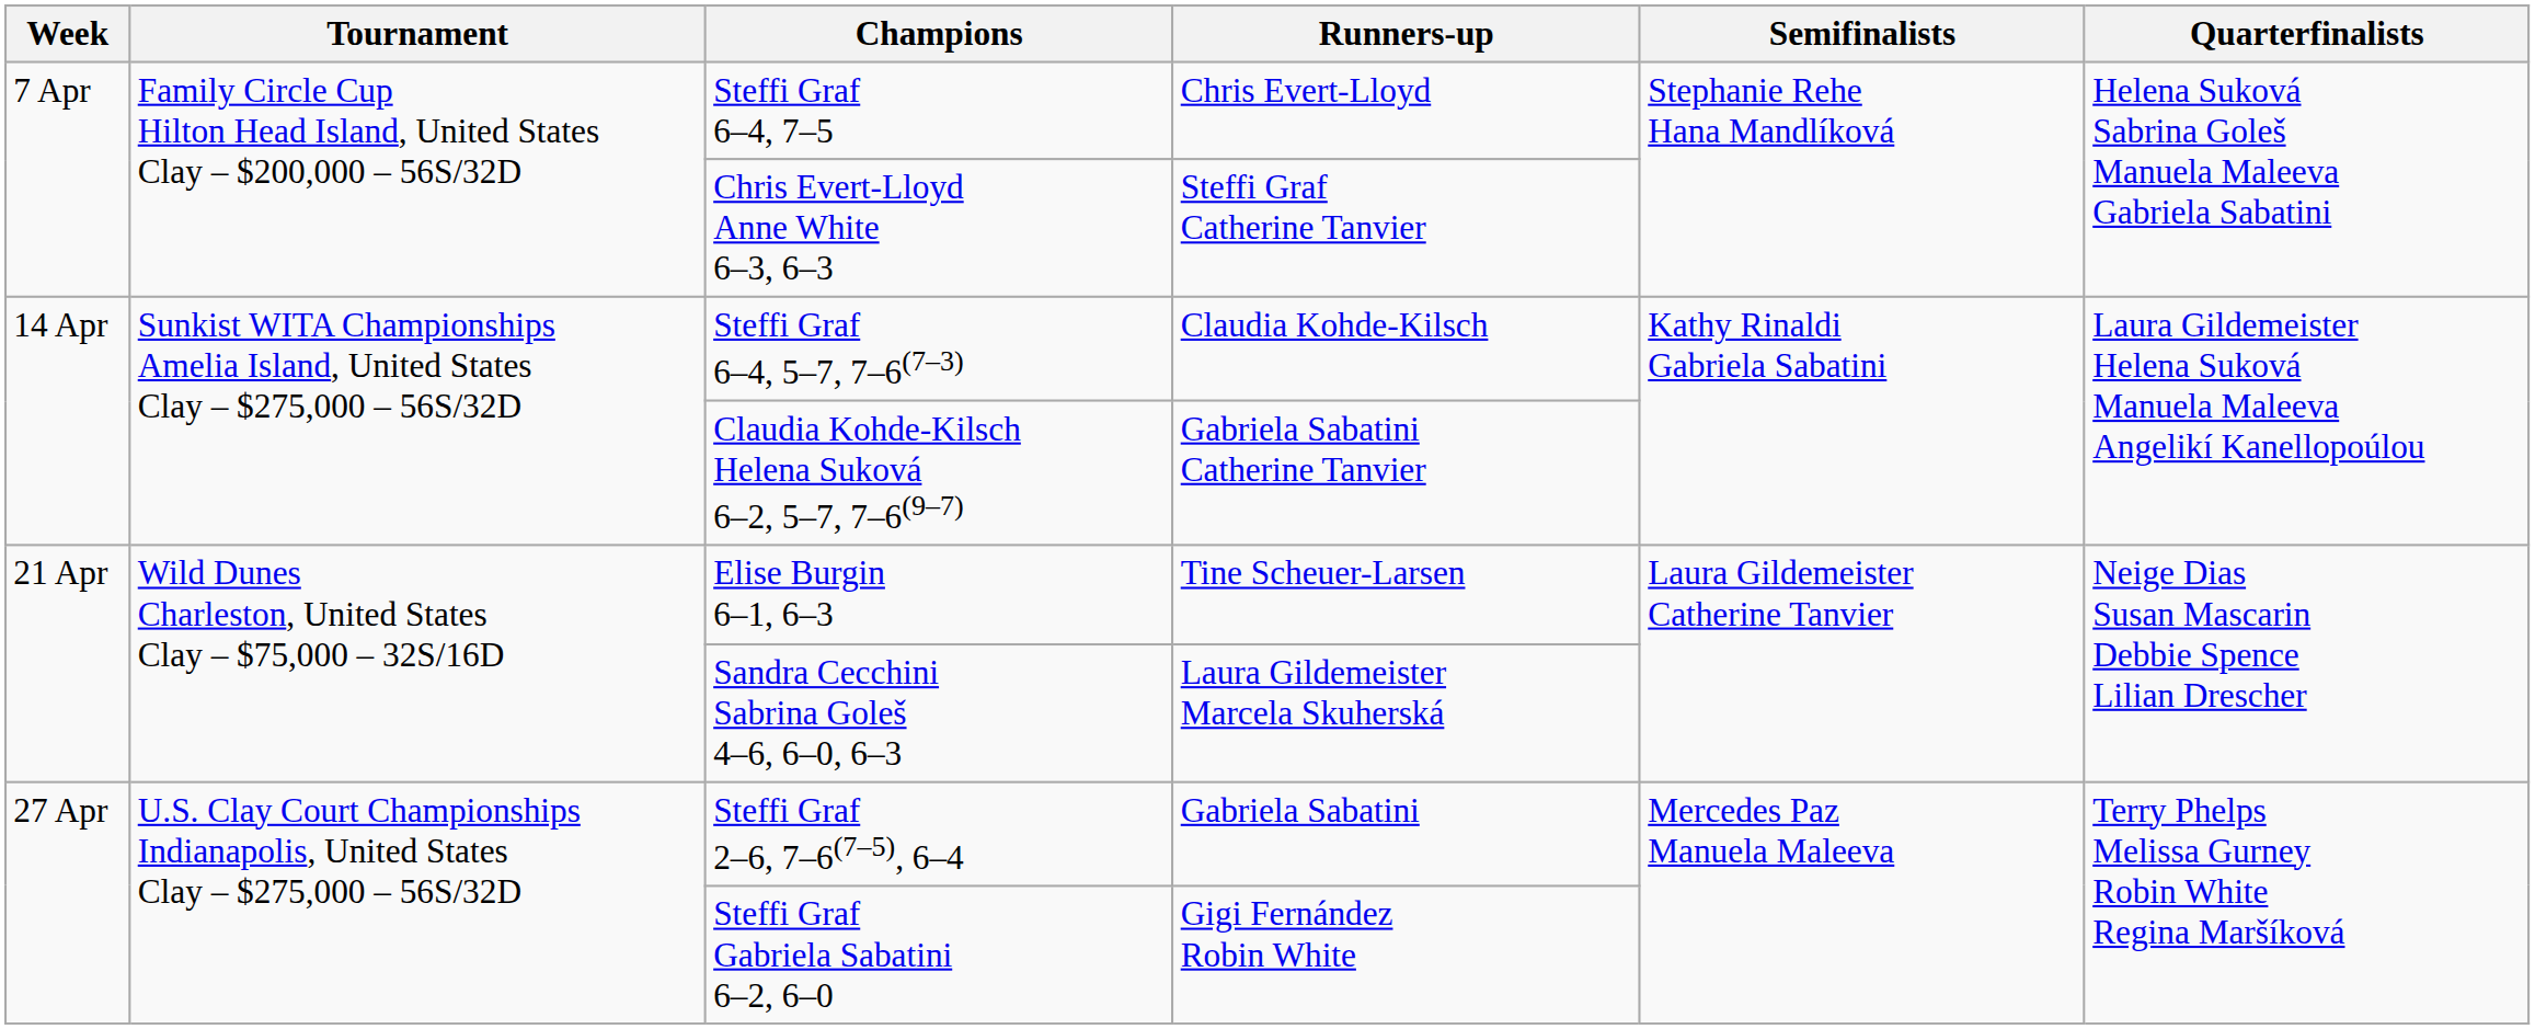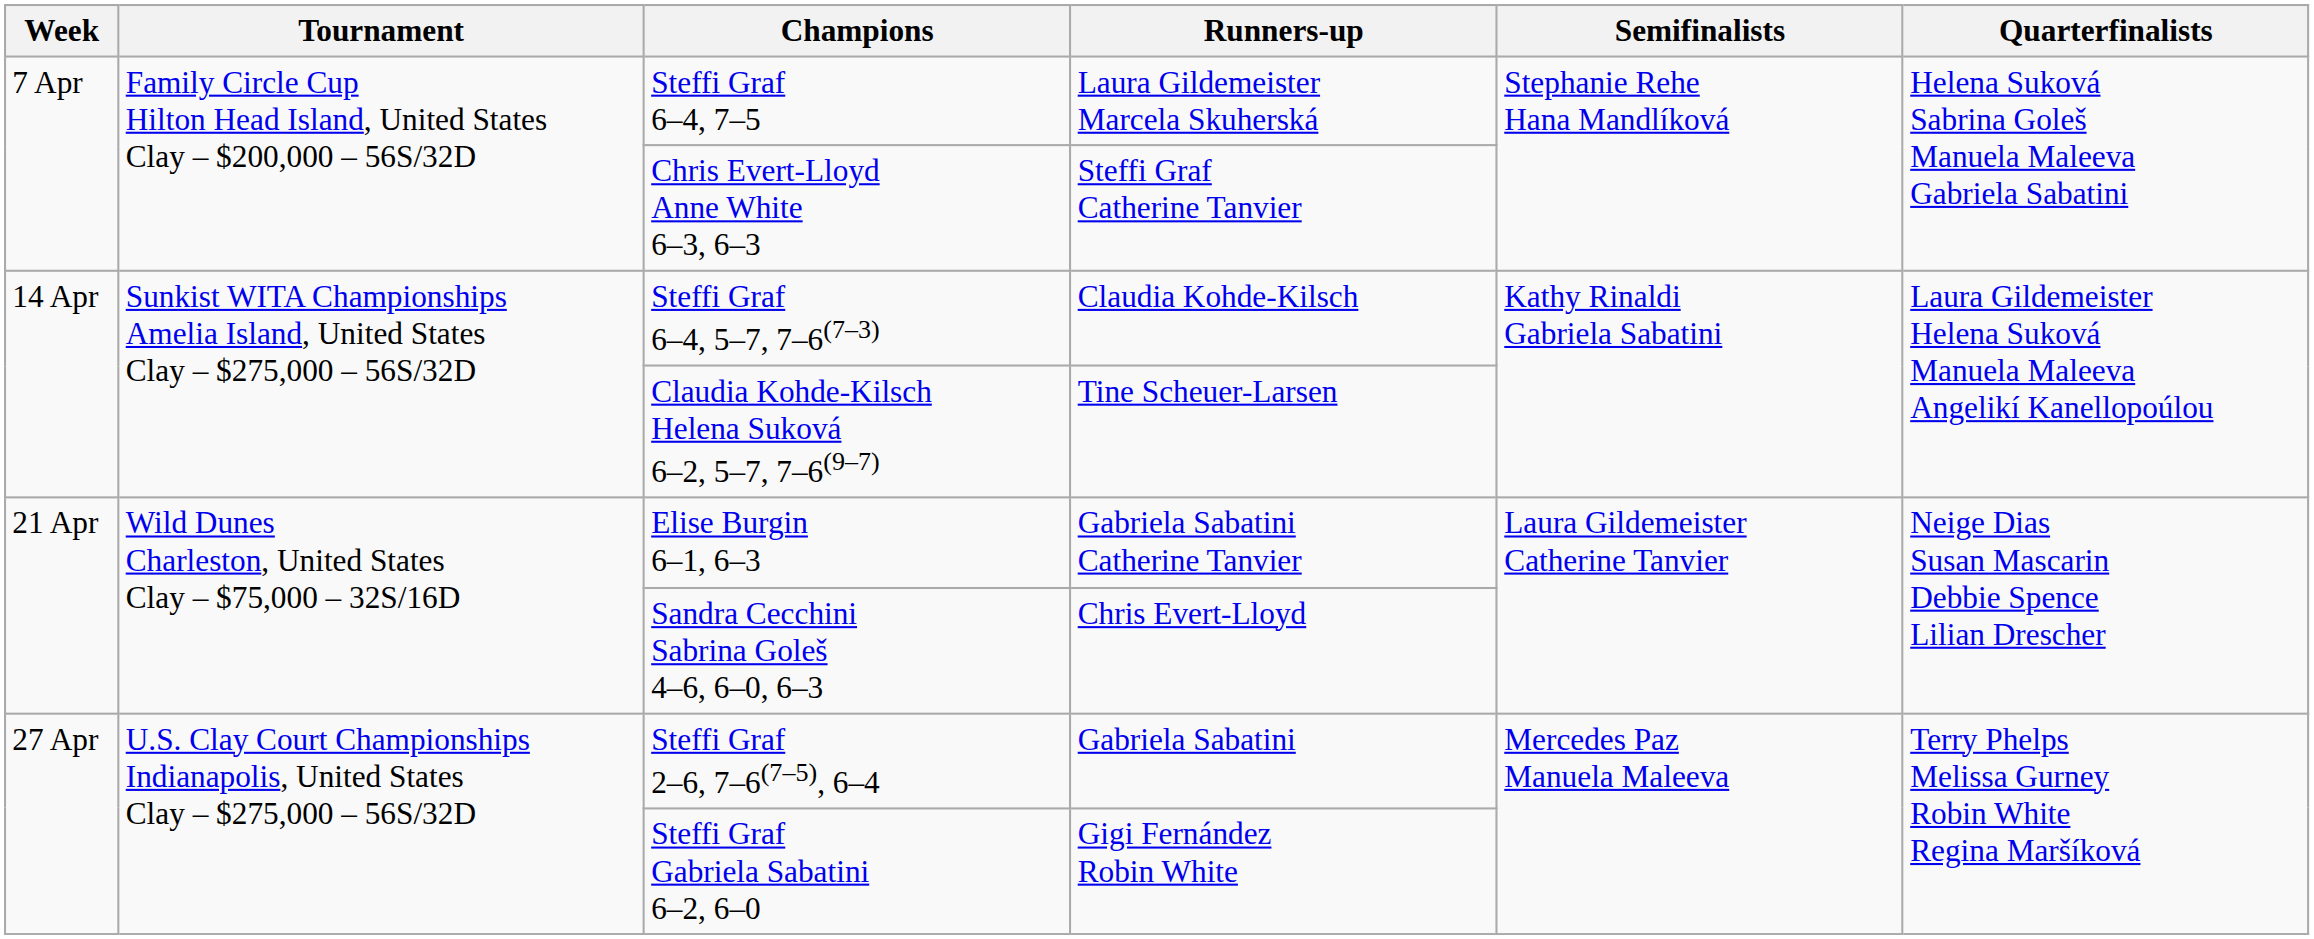 <table class=wikitable style=font-size:95%>
 <tr>
 <th style="width:48px;">Week</th>
 <th style="width:248px;">Tournament</th>
 <th style="width:200px;">Champions</th>
 <th style="width:200px;">Runners-up</th>
 <th style="width:190px;">Semifinalists</th>
 <th style="width:190px;">Quarterfinalists</th>
 </tr>
 <tr valign="top">
 <td rowspan=2>7 Apr</td>
 <td rowspan=2><a href='#'>Family Circle Cup</a><br> <a href='#'>Hilton Head Island</a>, United States<br>Clay – $200,000 – 56S/32D</td>
 <td> <a href='#'>Steffi Graf</a><br>6–4, 7–5</td>
-<td> <a href='#'>Chris Evert-Lloyd</a></td>
+<td> <a href='#'>Laura Gildemeister</a><br> <a href='#'>Marcela Skuherská</a></td>
 <td rowspan=2> <a href='#'>Stephanie Rehe</a><br> <a href='#'>Hana Mandlíková</a></td>
 <td rowspan=2> <a href='#'>Helena Suková</a><br> <a href='#'>Sabrina Goleš</a><br> <a href='#'>Manuela Maleeva</a><br> <a href='#'>Gabriela Sabatini</a></td>
 </tr>
 <tr valign="top">
 <td> <a href='#'>Chris Evert-Lloyd</a><br> <a href='#'>Anne White</a><br> 6–3, 6–3</td>
 <td> <a href='#'>Steffi Graf</a><br> <a href='#'>Catherine Tanvier</a></td>
 </tr>
 <tr valign="top">
 <td rowspan=2>14 Apr</td>
 <td rowspan=2><a href='#'>Sunkist WITA Championships</a><br> <a href='#'>Amelia Island</a>, United States<br>Clay – $275,000 – 56S/32D</td>
 <td> <a href='#'>Steffi Graf</a><br>6–4, 5–7, 7–6<sup>(7–3)</sup></td>
 <td> <a href='#'>Claudia Kohde-Kilsch</a></td>
 <td rowspan=2> <a href='#'>Kathy Rinaldi</a><br> <a href='#'>Gabriela Sabatini</a></td>
 <td rowspan=2> <a href='#'>Laura Gildemeister</a><br> <a href='#'>Helena Suková</a><br>  <a href='#'>Manuela Maleeva</a><br> <a href='#'>Angelikí Kanellopoúlou</a><br></td>
 </tr>
 <tr valign="top">
 <td> <a href='#'>Claudia Kohde-Kilsch</a><br> <a href='#'>Helena Suková</a><br> 6–2, 5–7, 7–6<sup>(9–7)</sup></td>
-<td> <a href='#'>Gabriela Sabatini</a><br> <a href='#'>Catherine Tanvier</a></td>
+<td> <a href='#'>Tine Scheuer-Larsen</a></td>
 </tr>
 <tr valign="top">
 <td rowspan=2>21 Apr</td>
 <td rowspan=2><a href='#'>Wild Dunes</a><br> <a href='#'>Charleston</a>, United States<br>Clay – $75,000 – 32S/16D</td>
 <td> <a href='#'>Elise Burgin</a><br>6–1, 6–3</td>
-<td> <a href='#'>Tine Scheuer-Larsen</a></td>
+<td> <a href='#'>Gabriela Sabatini</a><br> <a href='#'>Catherine Tanvier</a></td>
 <td rowspan=2> <a href='#'>Laura Gildemeister</a><br> <a href='#'>Catherine Tanvier</a></td>
 <td rowspan=2> <a href='#'>Neige Dias</a><br> <a href='#'>Susan Mascarin</a><br> <a href='#'>Debbie Spence</a><br> <a href='#'>Lilian Drescher</a></td>
 </tr>
 <tr valign="top">
 <td> <a href='#'>Sandra Cecchini</a><br> <a href='#'>Sabrina Goleš</a><br> 4–6, 6–0, 6–3</td>
-<td> <a href='#'>Laura Gildemeister</a><br> <a href='#'>Marcela Skuherská</a></td>
+<td> <a href='#'>Chris Evert-Lloyd</a></td>
 </tr>
 <tr valign="top">
 <td rowspan=2>27 Apr</td>
 <td rowspan=2><a href='#'>U.S. Clay Court Championships</a><br> <a href='#'>Indianapolis</a>, United States<br>Clay – $275,000 – 56S/32D</td>
 <td> <a href='#'>Steffi Graf</a><br>2–6, 7–6<sup>(7–5)</sup>, 6–4</td>
 <td> <a href='#'>Gabriela Sabatini</a></td>
 <td rowspan=2> <a href='#'>Mercedes Paz</a> <br> <a href='#'>Manuela Maleeva</a></td>
 <td rowspan=2> <a href='#'>Terry Phelps</a>  <br> <a href='#'>Melissa Gurney</a> <br> <a href='#'>Robin White</a><br> <a href='#'>Regina Maršíková</a></td>
 </tr>
 <tr valign="top">
 <td> <a href='#'>Steffi Graf</a><br> <a href='#'>Gabriela Sabatini</a><br>6–2, 6–0</td>
 <td> <a href='#'>Gigi Fernández</a><br> <a href='#'>Robin White</a></td>
 </tr>
 </table>
